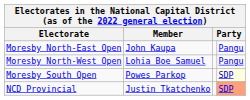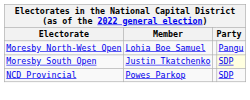 <table class="wikitable">
 <tr>
 <th colspan="4">Electorates in the National Capital District<br>(as of the <a href='#'>2022 general election</a>)</th>
 </tr>
 <tr>
 <th>Electorate</th>
 <th>Member</th>
 <th colspan="2">Party</th>
 </tr>
 <tr>
-<td><a href='#'>Moresby North-East Open</a></td>
-<td><a href='#'>John Kaupa</a></td>
-<td></td>
-<td><a href='#'>Pangu</a></td>
-</tr>
-<tr>
 <td><a href='#'>Moresby North-West Open</a></td>
 <td><a href='#'>Lohia Boe Samuel</a></td>
 <td></td>
 <td><a href='#'>Pangu</a></td>
 </tr>
 <tr>
 <td><a href='#'>Moresby South Open</a></td>
-<td><a href='#'>Powes Parkop</a></td>
+<td><a href='#'>Justin Tkatchenko</a></td>
 <td></td>
 <td style="background: lightyellow;"><a href='#'>SDP</a></td>
 </tr>
 <tr>
 <td><a href='#'>NCD Provincial</a></td>
-<td><a href='#'>Justin Tkatchenko</a></td>
+<td><a href='#'>Powes Parkop</a></td>
 <td></td>
-<td style="background: lightsalmon;"><a href='#'>SDP</a></td>
+<td><a href='#'>SDP</a></td>
 </tr>
 </table>
